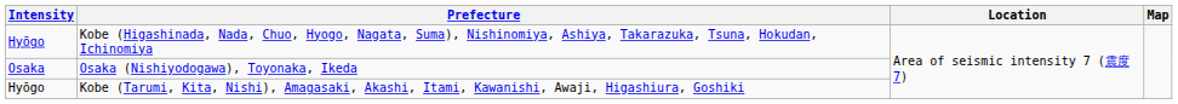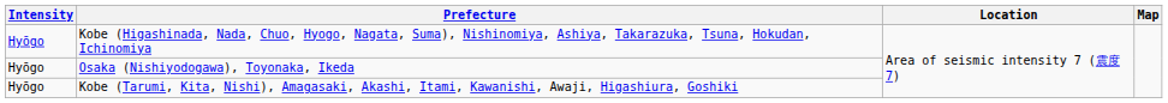 <table class="wikitable">
 <tr>
 <th><a href='#'>Intensity</a></th>
 <th><a href='#'>Prefecture</a></th>
 <th>Location</th>
 <th>Map</th>
 </tr>
 <tr>
 <td><a href='#'>Hyōgo</a></td>
 <td>Kobe (<a href='#'>Higashinada</a>, <a href='#'>Nada</a>, <a href='#'>Chuo</a>, <a href='#'>Hyogo</a>, <a href='#'>Nagata</a>, <a href='#'>Suma</a>), <a href='#'>Nishinomiya</a>, <a href='#'>Ashiya</a>, <a href='#'>Takarazuka</a>, <a href='#'>Tsuna</a>, <a href='#'>Hokudan</a>, <a href='#'>Ichinomiya</a></td>
 <td rowspan="3"><br>Area of seismic intensity 7 (<a href='#'>震度7</a>)</td>
 </tr>
 <tr>
-<td><a href='#'>Osaka</a></td>
+<td>Hyōgo</td>
 <td><a href='#'>Osaka</a> (<a href='#'>Nishiyodogawa</a>), <a href='#'>Toyonaka</a>, <a href='#'>Ikeda</a></td>
 </tr>
 <tr>
 <td>Hyōgo</td>
 <td>Kobe (<a href='#'>Tarumi</a>, <a href='#'>Kita</a>, <a href='#'>Nishi</a>), <a href='#'>Amagasaki</a>, <a href='#'>Akashi</a>, <a href='#'>Itami</a>, <a href='#'>Kawanishi</a>, Awaji, <a href='#'>Higashiura</a>, <a href='#'>Goshiki</a></td>
 </tr>
 </table>
